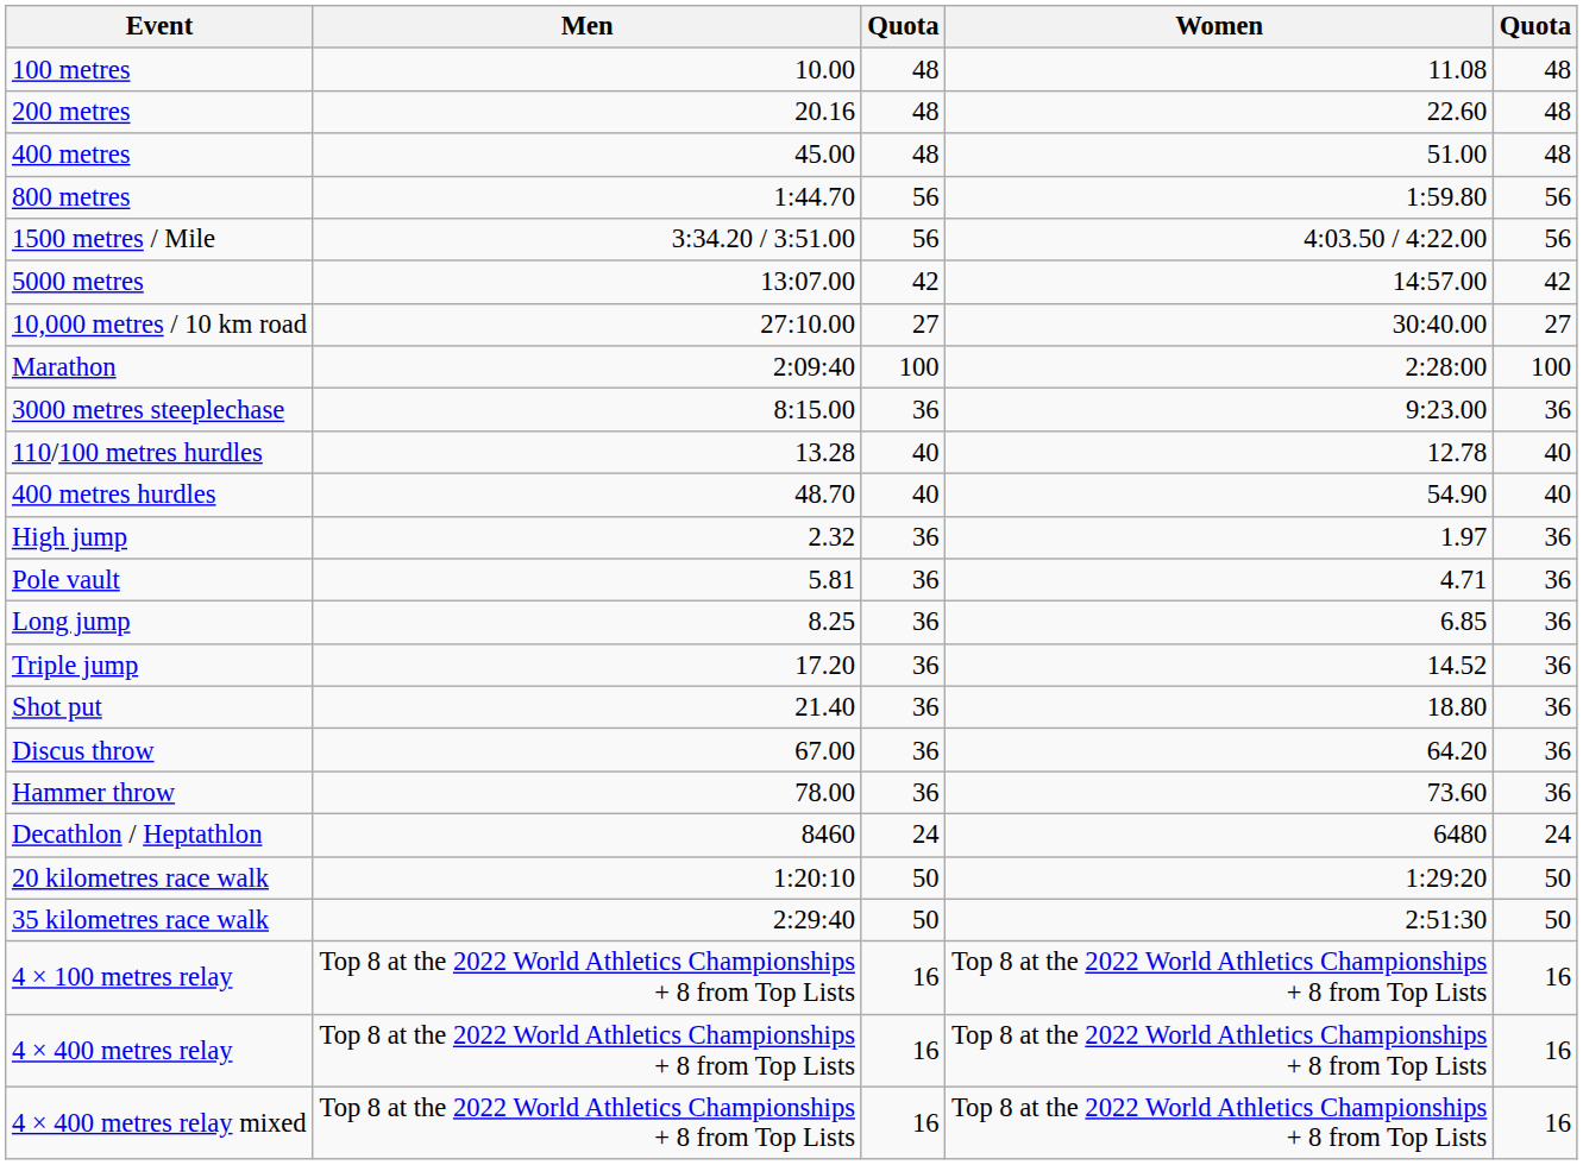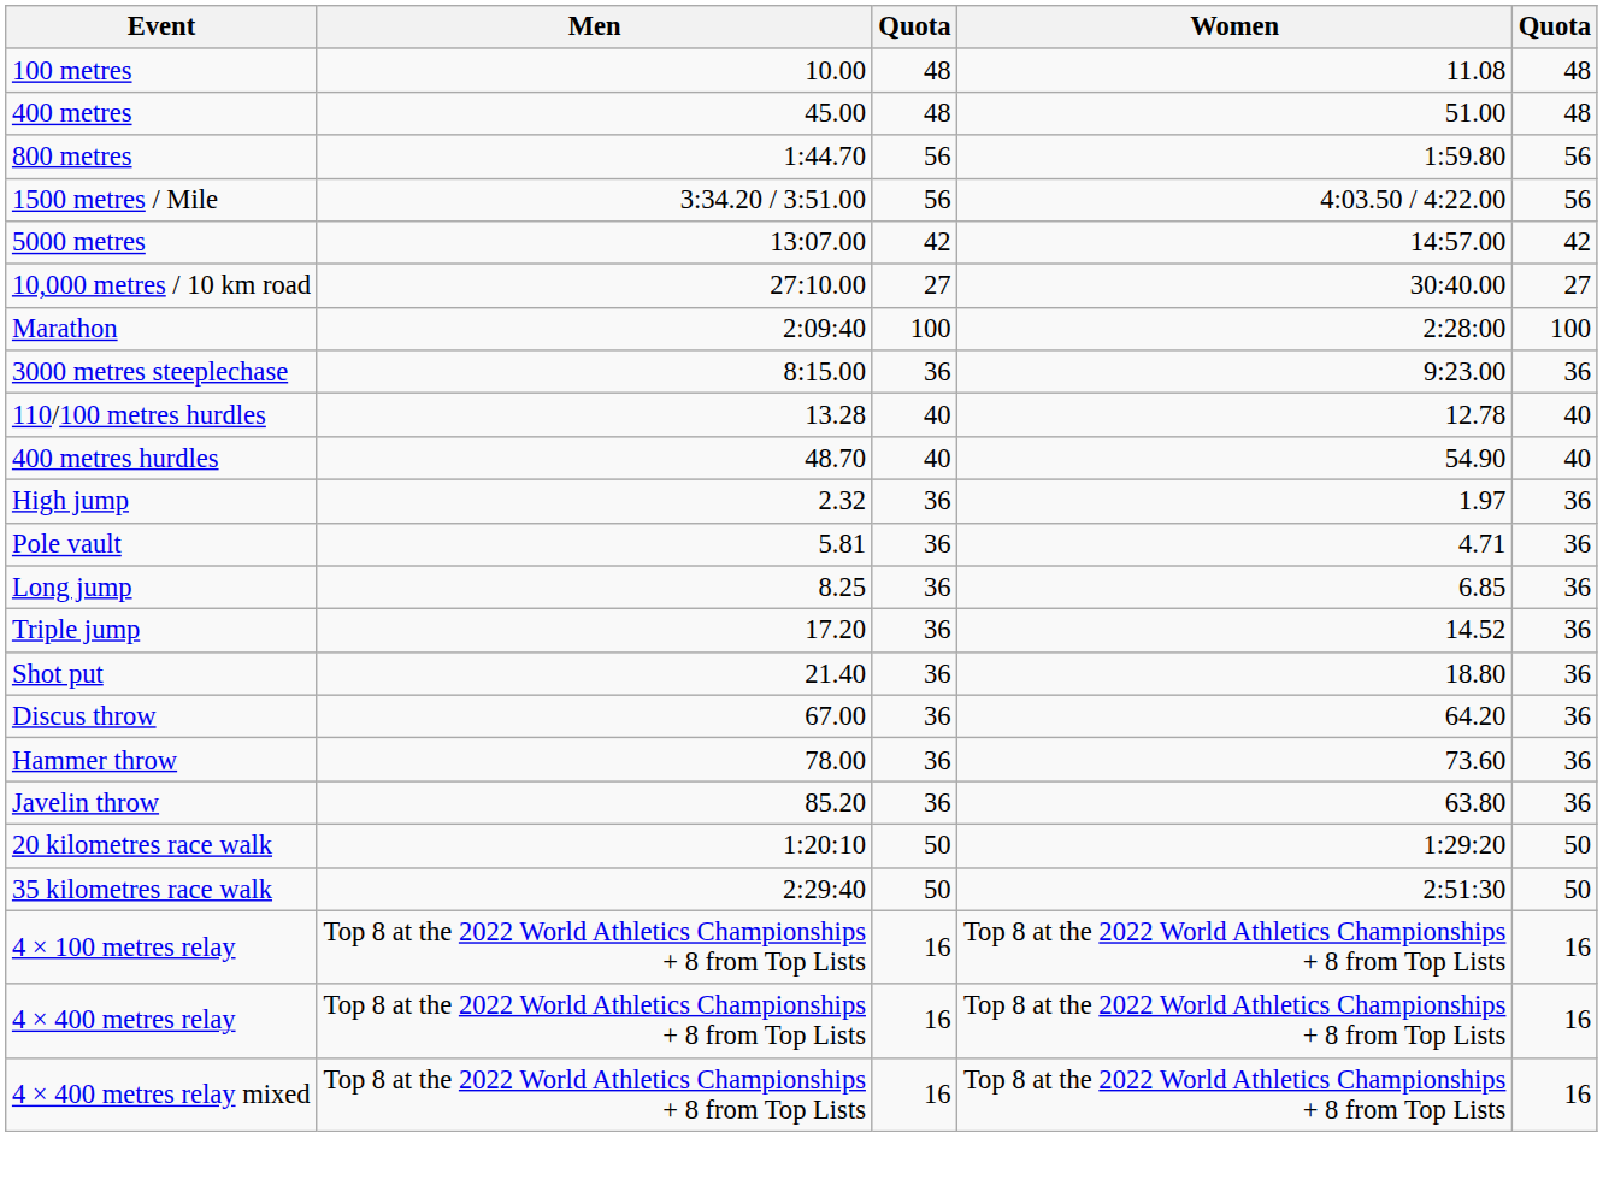 <table class="wikitable sortable collapsible collapsed" style="text-align:right;">
 <tr>
 <th>Event</th>
 <th>Men</th>
 <th>Quota</th>
 <th>Women</th>
 <th>Quota</th>
 </tr>
 <tr>
 <td style="text-align:left;"><a href='#'>100 metres</a></td>
 <td>10.00</td>
 <td>48</td>
 <td>11.08</td>
-<td>48</td>
-</tr>
-<tr>
-<td style="text-align:left;"><a href='#'>200 metres</a></td>
-<td>20.16</td>
-<td>48</td>
-<td>22.60</td>
 <td>48</td>
 </tr>
 <tr>
 <td style="text-align:left;"><a href='#'>400 metres</a></td>
 <td>45.00</td>
 <td>48</td>
 <td>51.00</td>
 <td>48</td>
 </tr>
 <tr>
 <td style="text-align:left;"><a href='#'>800 metres</a></td>
 <td>1:44.70</td>
 <td>56</td>
 <td>1:59.80</td>
 <td>56</td>
 </tr>
 <tr>
 <td style="text-align:left;"><a href='#'>1500 metres</a> / Mile</td>
 <td>3:34.20 / 3:51.00</td>
 <td>56</td>
 <td>4:03.50 / 4:22.00</td>
 <td>56</td>
 </tr>
 <tr>
 <td style="text-align:left;"><a href='#'>5000 metres</a></td>
 <td>13:07.00</td>
 <td>42</td>
 <td>14:57.00</td>
 <td>42</td>
 </tr>
 <tr>
 <td style="text-align:left;"><a href='#'>10,000 metres</a> / 10 km road</td>
 <td>27:10.00</td>
 <td>27</td>
 <td>30:40.00</td>
 <td>27</td>
 </tr>
 <tr>
 <td style="text-align:left;"><a href='#'>Marathon</a></td>
 <td>2:09:40</td>
 <td>100</td>
 <td>2:28:00</td>
 <td>100</td>
 </tr>
 <tr>
 <td style="text-align:left;"><a href='#'>3000 metres steeplechase</a></td>
 <td>8:15.00</td>
 <td>36</td>
 <td>9:23.00</td>
 <td>36</td>
 </tr>
 <tr>
 <td style="text-align:left;"><a href='#'>110</a>/<a href='#'>100 metres hurdles</a></td>
 <td>13.28</td>
 <td>40</td>
 <td>12.78</td>
 <td>40</td>
 </tr>
 <tr>
 <td style="text-align:left;"><a href='#'>400 metres hurdles</a></td>
 <td>48.70</td>
 <td>40</td>
 <td>54.90</td>
 <td>40</td>
 </tr>
 <tr>
 <td style="text-align:left;"><a href='#'>High jump</a></td>
 <td>2.32</td>
 <td>36</td>
 <td>1.97</td>
 <td>36</td>
 </tr>
 <tr>
 <td style="text-align:left;"><a href='#'>Pole vault</a></td>
 <td>5.81</td>
 <td>36</td>
 <td>4.71</td>
 <td>36</td>
 </tr>
 <tr>
 <td style="text-align:left;"><a href='#'>Long jump</a></td>
 <td>8.25</td>
 <td>36</td>
 <td>6.85</td>
 <td>36</td>
 </tr>
 <tr>
 <td style="text-align:left;"><a href='#'>Triple jump</a></td>
 <td>17.20</td>
 <td>36</td>
 <td>14.52</td>
 <td>36</td>
 </tr>
 <tr>
 <td style="text-align:left;"><a href='#'>Shot put</a></td>
 <td>21.40</td>
 <td>36</td>
 <td>18.80</td>
 <td>36</td>
 </tr>
 <tr>
 <td style="text-align:left;"><a href='#'>Discus throw</a></td>
 <td>67.00</td>
 <td>36</td>
 <td>64.20</td>
 <td>36</td>
 </tr>
 <tr>
 <td style="text-align:left;"><a href='#'>Hammer throw</a></td>
 <td>78.00</td>
 <td>36</td>
 <td>73.60</td>
 <td>36</td>
 </tr>
 <tr>
-<td style="text-align:left;"><a href='#'>Decathlon</a> / <a href='#'>Heptathlon</a></td>
-<td>8460</td>
-<td>24</td>
-<td>6480</td>
-<td>24</td>
+<td style="text-align:left;"><a href='#'>Javelin throw</a></td>
+<td>85.20</td>
+<td>36</td>
+<td>63.80</td>
+<td>36</td>
 </tr>
 <tr>
 <td style="text-align:left;"><a href='#'>20 kilometres race walk</a></td>
 <td>1:20:10</td>
 <td>50</td>
 <td>1:29:20</td>
 <td>50</td>
 </tr>
 <tr>
 <td style="text-align:left;"><a href='#'>35 kilometres race walk</a></td>
 <td>2:29:40</td>
 <td>50</td>
 <td>2:51:30</td>
 <td>50</td>
 </tr>
 <tr>
 <td style="text-align:left;"><a href='#'>4 × 100 metres relay</a></td>
 <td>Top 8 at the <a href='#'>2022 World Athletics Championships</a><br>+ 8 from Top Lists</td>
 <td>16</td>
 <td>Top 8 at the <a href='#'>2022 World Athletics Championships</a><br>+ 8 from Top Lists</td>
 <td>16</td>
 </tr>
 <tr>
 <td style="text-align:left;"><a href='#'>4 × 400 metres relay</a></td>
 <td>Top 8 at the <a href='#'>2022 World Athletics Championships</a><br>+ 8 from Top Lists</td>
 <td>16</td>
 <td>Top 8 at the <a href='#'>2022 World Athletics Championships</a><br>+ 8 from Top Lists </td>
 <td>16</td>
 </tr>
 <tr>
 <td style="text-align:left;"><a href='#'>4 × 400 metres relay</a> mixed</td>
 <td>Top 8 at the <a href='#'>2022 World Athletics Championships</a><br>+ 8 from Top Lists</td>
 <td>16</td>
 <td>Top 8 at the <a href='#'>2022 World Athletics Championships</a><br>+ 8 from Top Lists</td>
 <td>16</td>
 </tr>
 </table>
